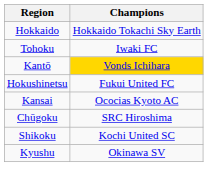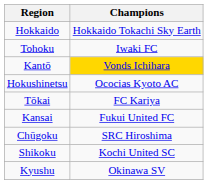 <table class="wikitable" style="text-align:center;">
 <tr>
 <th>Region</th>
 <th>Champions</th>
 </tr>
 <tr>
 <td><a href='#'>Hokkaido</a></td>
 <td><a href='#'>Hokkaido Tokachi Sky Earth</a></td>
 </tr>
 <tr>
 <td><a href='#'>Tohoku</a></td>
 <td><a href='#'>Iwaki FC</a></td>
 </tr>
 <tr>
 <td><a href='#'>Kantō</a></td>
 <td style="background: gold;"><a href='#'>Vonds Ichihara</a></td>
 </tr>
 <tr>
 <td><a href='#'>Hokushinetsu</a></td>
-<td><a href='#'>Fukui United FC</a></td>
+<td><a href='#'>Ococias Kyoto AC</a></td>
+</tr>
+<tr>
+<td><a href='#'>Tōkai</a></td>
+<td><a href='#'>FC Kariya</a></td>
 </tr>
 <tr>
 <td><a href='#'>Kansai</a></td>
-<td><a href='#'>Ococias Kyoto AC</a></td>
+<td><a href='#'>Fukui United FC</a></td>
 </tr>
 <tr>
 <td><a href='#'>Chūgoku</a></td>
 <td><a href='#'>SRC Hiroshima</a></td>
 </tr>
 <tr>
 <td><a href='#'>Shikoku</a></td>
 <td><a href='#'>Kochi United SC</a></td>
 </tr>
 <tr>
 <td><a href='#'>Kyushu</a></td>
 <td><a href='#'>Okinawa SV</a></td>
 </tr>
 </table>
